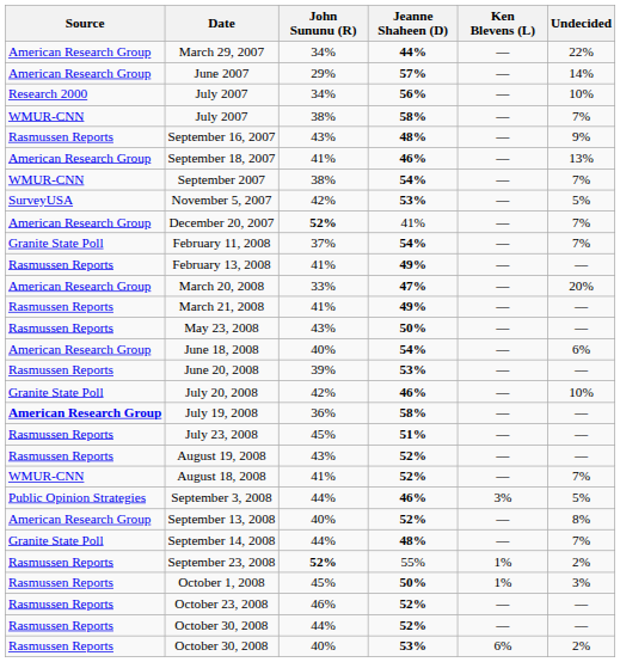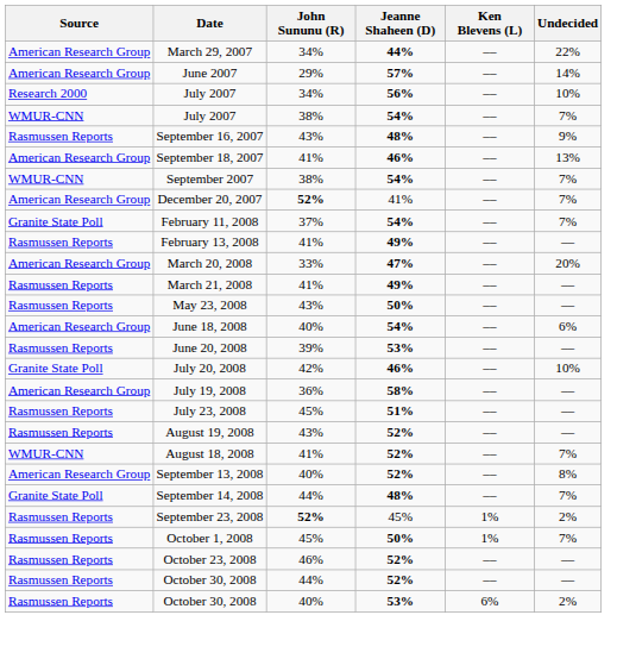 <table class="wikitable" style="text-align:center">
 <tr>
 <th>Source</th>
 <th>Date</th>
 <th style="width:100px;">John<br>Sununu (R)</th>
 <th style="width:100px;">Jeanne<br>Shaheen (D)</th>
 <th style="width:100px;">Ken<br>Blevens (L)</th>
 <th>Undecided</th>
 </tr>
 <tr>
 <td align=left><a href='#'>American Research Group</a></td>
 <td>March 29, 2007</td>
 <td>34%</td>
 <td><strong>44%</strong></td>
 <td>––</td>
 <td>22%</td>
 </tr>
 <tr>
 <td align=left><a href='#'>American Research Group</a></td>
 <td>June 2007</td>
 <td>29%</td>
 <td><strong>57%</strong></td>
 <td>––</td>
 <td>14%</td>
 </tr>
 <tr>
 <td align=left><a href='#'>Research 2000</a></td>
 <td>July 2007</td>
 <td>34%</td>
 <td><strong>56%</strong></td>
 <td>––</td>
 <td>10%</td>
 </tr>
 <tr>
 <td align=left><a href='#'>WMUR-CNN</a></td>
 <td>July 2007</td>
 <td>38%</td>
-<td><strong>58%</strong></td>
+<td><strong>54%</strong></td>
 <td>––</td>
 <td>7%</td>
 </tr>
 <tr>
 <td align=left><a href='#'>Rasmussen Reports</a></td>
 <td>September 16, 2007</td>
 <td>43%</td>
 <td><strong>48%</strong></td>
 <td>––</td>
 <td>9%</td>
 </tr>
 <tr>
 <td align=left><a href='#'>American Research Group</a></td>
 <td>September 18, 2007</td>
 <td>41%</td>
 <td><strong>46%</strong></td>
 <td>––</td>
 <td>13%</td>
 </tr>
 <tr>
 <td align=left><a href='#'>WMUR-CNN</a></td>
 <td>September 2007</td>
 <td>38%</td>
 <td><strong>54%</strong></td>
 <td>––</td>
 <td>7%</td>
-</tr>
-<tr>
-<td align=left><a href='#'>SurveyUSA</a></td>
-<td>November 5, 2007</td>
-<td>42%</td>
-<td><strong>53%</strong></td>
-<td>––</td>
-<td>5%</td>
 </tr>
 <tr>
 <td align=left><a href='#'>American Research Group</a></td>
 <td>December 20, 2007</td>
 <td><strong>52%</strong></td>
 <td>41%</td>
 <td>––</td>
 <td>7%</td>
 </tr>
 <tr>
 <td align=left><a href='#'>Granite State Poll</a></td>
 <td>February 11, 2008</td>
 <td>37%</td>
 <td><strong>54%</strong></td>
 <td>––</td>
 <td>7%</td>
 </tr>
 <tr>
 <td align=left><a href='#'>Rasmussen Reports</a></td>
 <td>February 13, 2008</td>
 <td>41%</td>
 <td><strong>49%</strong></td>
 <td>––</td>
 <td>––</td>
 </tr>
 <tr>
 <td align=left><a href='#'>American Research Group</a></td>
 <td>March 20, 2008</td>
 <td>33%</td>
 <td><strong>47%</strong></td>
 <td>––</td>
 <td>20%</td>
 </tr>
 <tr>
 <td align=left><a href='#'>Rasmussen Reports</a></td>
 <td>March 21, 2008</td>
 <td>41%</td>
 <td><strong>49%</strong></td>
 <td>––</td>
 <td>––</td>
 </tr>
 <tr>
 <td align=left><a href='#'>Rasmussen Reports</a></td>
 <td>May 23, 2008</td>
 <td>43%</td>
 <td><strong>50%</strong></td>
 <td>––</td>
 <td>––</td>
 </tr>
 <tr>
 <td align=left><a href='#'>American Research Group</a></td>
 <td>June 18, 2008</td>
 <td>40%</td>
 <td><strong>54%</strong></td>
 <td>––</td>
 <td>6%</td>
 </tr>
 <tr>
 <td align=left><a href='#'>Rasmussen Reports</a></td>
 <td>June 20, 2008</td>
 <td>39%</td>
 <td><strong>53%</strong></td>
 <td>––</td>
 <td>––</td>
 </tr>
 <tr>
 <td align=left><a href='#'>Granite State Poll</a></td>
 <td>July 20, 2008</td>
 <td>42%</td>
 <td><strong>46%</strong></td>
 <td>––</td>
 <td>10%</td>
 </tr>
 <tr>
-<td align=left><strong><a href='#'>American Research Group</a></strong></td>
+<td align=left><a href='#'>American Research Group</a></td>
 <td>July 19, 2008</td>
 <td>36%</td>
 <td><strong>58%</strong></td>
 <td>––</td>
 <td>––</td>
 </tr>
 <tr>
 <td align=left><a href='#'>Rasmussen Reports</a></td>
 <td>July 23, 2008</td>
 <td>45%</td>
 <td><strong>51%</strong></td>
 <td>––</td>
 <td>––</td>
 </tr>
 <tr>
 <td align=left><a href='#'>Rasmussen Reports</a></td>
 <td>August 19, 2008</td>
 <td>43%</td>
 <td><strong>52%</strong></td>
 <td>––</td>
 <td>––</td>
 </tr>
 <tr>
 <td align=left><a href='#'>WMUR-CNN</a></td>
 <td>August 18, 2008</td>
 <td>41%</td>
 <td><strong>52%</strong></td>
 <td>––</td>
 <td>7%</td>
 </tr>
 <tr>
-<td align=left><a href='#'>Public Opinion Strategies</a></td>
-<td>September 3, 2008</td>
-<td>44%</td>
-<td><strong>46%</strong></td>
-<td>3%</td>
-<td>5%</td>
-</tr>
-<tr>
 <td align=left><a href='#'>American Research Group</a></td>
 <td>September 13, 2008</td>
 <td>40%</td>
 <td><strong>52%</strong></td>
 <td>––</td>
 <td>8%</td>
 </tr>
 <tr>
 <td align=left><a href='#'>Granite State Poll</a></td>
 <td>September 14, 2008</td>
 <td>44%</td>
 <td><strong>48%</strong></td>
 <td>––</td>
 <td>7%</td>
 </tr>
 <tr>
 <td align=left><a href='#'>Rasmussen Reports</a></td>
 <td>September 23, 2008</td>
 <td><strong>52%</strong></td>
-<td>55%</td>
+<td>45%</td>
 <td>1%</td>
 <td>2%</td>
 </tr>
 <tr>
 <td align=left><a href='#'>Rasmussen Reports</a></td>
 <td>October 1, 2008</td>
 <td>45%</td>
 <td><strong>50%</strong></td>
 <td>1%</td>
-<td>3%</td>
+<td>7%</td>
 </tr>
 <tr>
 <td align=left><a href='#'>Rasmussen Reports</a></td>
 <td>October 23, 2008</td>
 <td>46%</td>
 <td><strong>52%</strong></td>
 <td>––</td>
 <td>––</td>
 </tr>
 <tr>
 <td align=left><a href='#'>Rasmussen Reports</a></td>
 <td>October 30, 2008</td>
 <td>44%</td>
 <td><strong>52%</strong></td>
 <td>––</td>
 <td>––</td>
 </tr>
 <tr>
 <td align=left><a href='#'>Rasmussen Reports</a></td>
 <td>October 30, 2008</td>
 <td>40%</td>
 <td><strong>53%</strong></td>
 <td>6%</td>
 <td>2%</td>
 </tr>
 </table>
